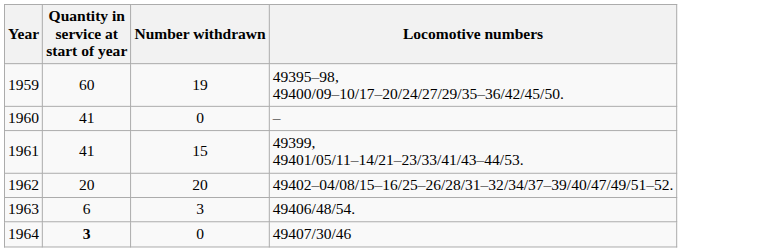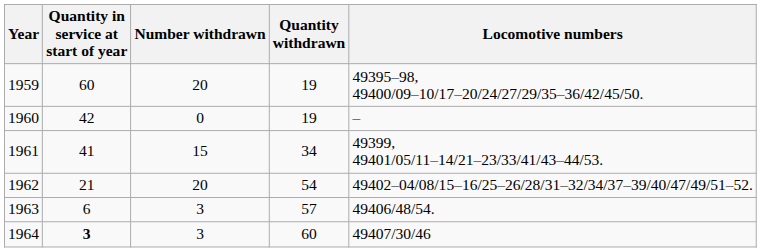 <table class="wikitable" style=text-align:center>
 <tr>
 <th>Year</th>
 <th>Quantity in<br>service at<br>start of year</th>
 <th>Number withdrawn</th>
+<th>Quantity<br>withdrawn</th>
 <th>Locomotive numbers</th>
 </tr>
 <tr>
 <td>1959</td>
 <td>60</td>
+<td>20</td>
 <td>19</td>
 <td align=left>49395–98,<br>49400/09–10/17–20/24/27/29/35–36/42/45/50.</td>
 </tr>
 <tr>
 <td>1960</td>
-<td>41</td>
+<td>42</td>
 <td>0</td>
+<td>19</td>
 <td align=left>–</td>
 </tr>
 <tr>
 <td>1961</td>
 <td>41</td>
 <td>15</td>
+<td>34</td>
 <td align=left>49399,<br>49401/05/11–14/21–23/33/41/43–44/53.</td>
 </tr>
 <tr>
 <td>1962</td>
+<td>21</td>
 <td>20</td>
-<td>20</td>
+<td>54</td>
 <td align=left>49402–04/08/15–16/25–26/28/31–32/34/37–39/40/47/49/51–52.</td>
 </tr>
 <tr>
 <td>1963</td>
 <td>6</td>
 <td>3</td>
+<td>57</td>
 <td align=left>49406/48/54.</td>
 </tr>
 <tr>
 <td>1964</td>
 <td><strong>3</strong></td>
-<td>0</td>
+<td>3</td>
+<td>60</td>
 <td align=left>49407/30/46</td>
 </tr>
 </table>
